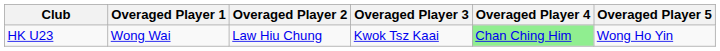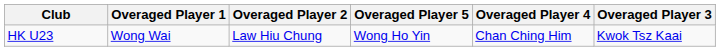 <table class="wikitable">
 <tr>
 <th style="width:130px;">Club</th>
 <th style="width:150px;">Overaged Player 1</th>
 <th style="width:150px;">Overaged Player 2</th>
+<th style="width:150px;">Overaged Player 5</th>
+<th style="width:150px;">Overaged Player 4</th>
 <th style="width:150px;">Overaged Player 3</th>
-<th style="width:150px;">Overaged Player 4</th>
-<th style="width:150px;">Overaged Player 5</th>
 </tr>
 <tr>
 <td><a href='#'>HK U23</a></td>
 <td> <a href='#'>Wong Wai</a></td>
 <td> <a href='#'>Law Hiu Chung</a></td>
+<td> <a href='#'>Wong Ho Yin</a></td>
+<td> <a href='#'>Chan Ching Him</a></td>
 <td> <a href='#'>Kwok Tsz Kaai</a></td>
-<td style="background: lightgreen;"> <a href='#'>Chan Ching Him</a></td>
-<td> <a href='#'>Wong Ho Yin</a></td>
 </tr>
 </table>
